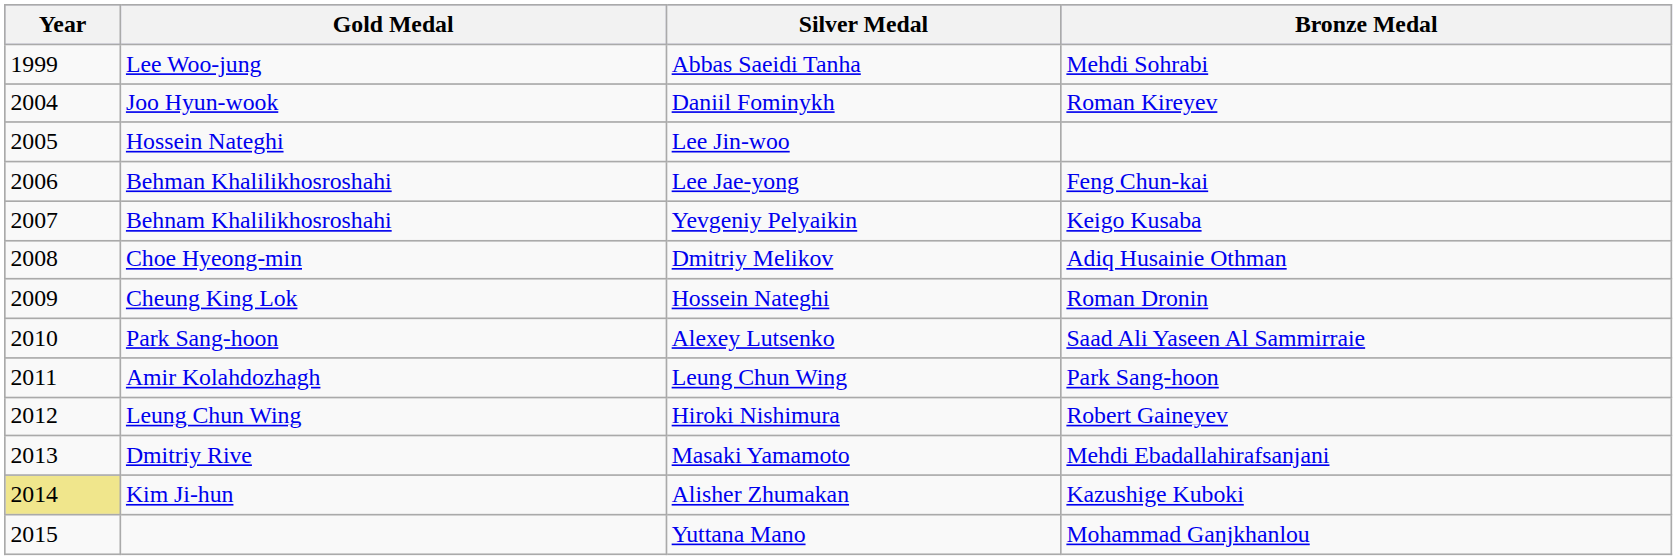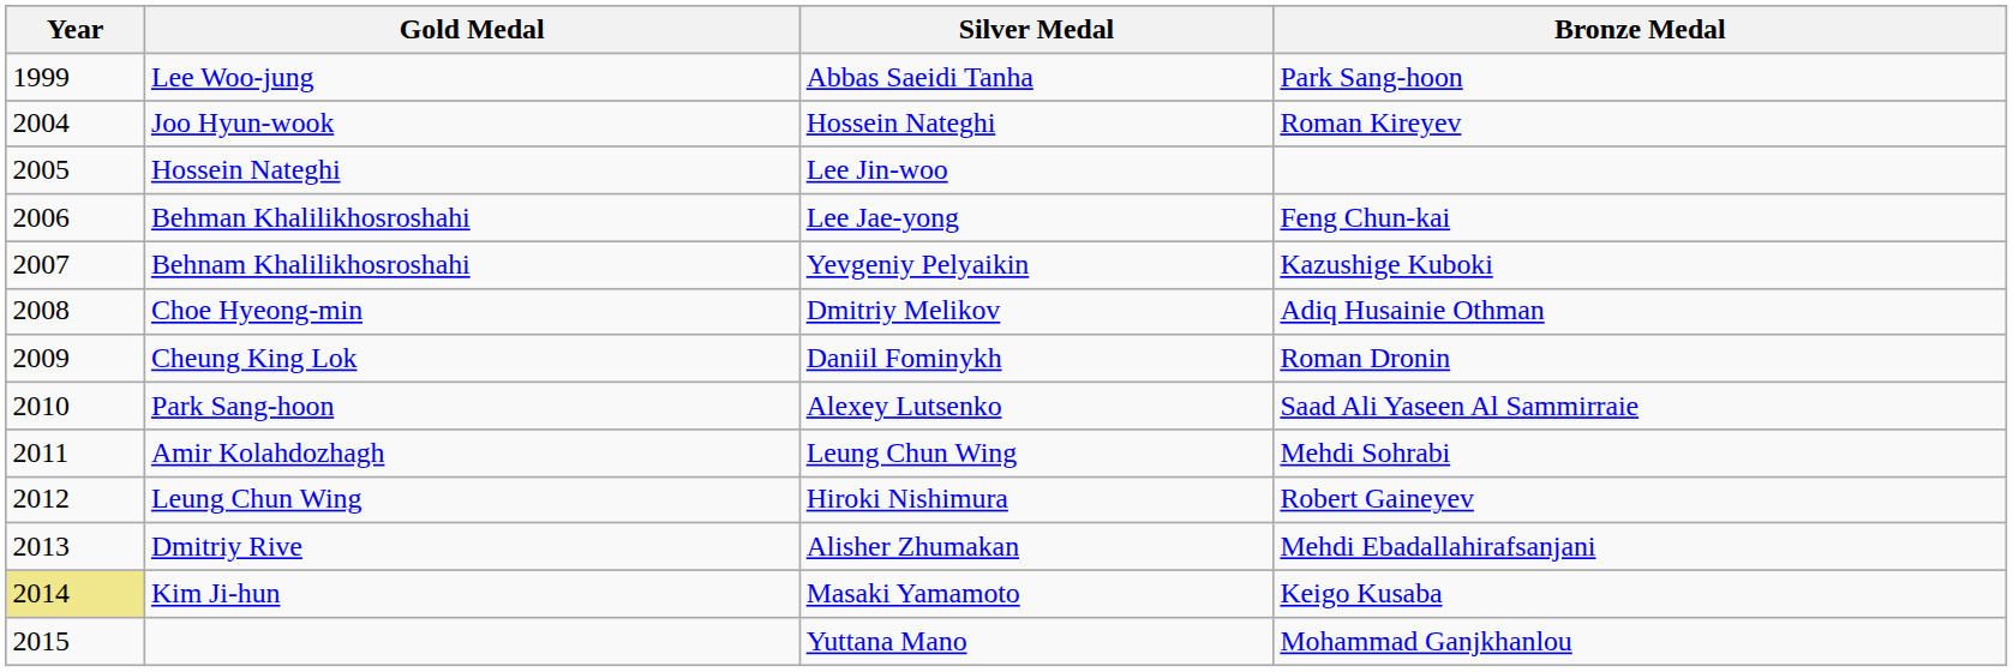 <table class=wikitable style="font-size:90%" width="80%">
 <tr style="background:#ccccff;">
 <th>Year</th>
 <th> <strong>Gold Medal</strong></th>
 <th> <strong>Silver Medal</strong></th>
 <th> <strong>Bronze Medal</strong></th>
 </tr>
 <tr>
 <td>1999</td>
 <td> <a href='#'>Lee Woo-jung</a></td>
 <td> <a href='#'>Abbas Saeidi Tanha</a></td>
-<td> <a href='#'>Mehdi Sohrabi</a></td>
+<td> <a href='#'>Park Sang-hoon</a></td>
 </tr>
 <tr>
 <td>2004</td>
 <td> <a href='#'>Joo Hyun-wook</a></td>
-<td> <a href='#'>Daniil Fominykh</a></td>
+<td> <a href='#'>Hossein Nateghi</a></td>
 <td> <a href='#'>Roman Kireyev</a></td>
 </tr>
 <tr>
 <td>2005</td>
 <td> <a href='#'>Hossein Nateghi</a></td>
 <td> <a href='#'>Lee Jin-woo</a></td>
 <td></td>
 </tr>
 <tr>
 <td>2006</td>
 <td> <a href='#'>Behman Khalilikhosroshahi</a></td>
 <td> <a href='#'>Lee Jae-yong</a></td>
 <td> <a href='#'>Feng Chun-kai</a></td>
 </tr>
 <tr>
 <td>2007</td>
 <td> <a href='#'>Behnam Khalilikhosroshahi</a></td>
 <td> <a href='#'>Yevgeniy Pelyaikin</a></td>
-<td> <a href='#'>Keigo Kusaba</a></td>
+<td> <a href='#'>Kazushige Kuboki</a></td>
 </tr>
 <tr>
 <td>2008</td>
 <td> <a href='#'>Choe Hyeong-min</a></td>
 <td> <a href='#'>Dmitriy Melikov</a></td>
 <td> <a href='#'>Adiq Husainie Othman</a></td>
 </tr>
 <tr>
 <td>2009</td>
 <td> <a href='#'>Cheung King Lok</a></td>
-<td> <a href='#'>Hossein Nateghi</a></td>
+<td> <a href='#'>Daniil Fominykh</a></td>
 <td> <a href='#'>Roman Dronin</a></td>
 </tr>
 <tr>
 <td>2010</td>
 <td> <a href='#'>Park Sang-hoon</a></td>
 <td> <a href='#'>Alexey Lutsenko</a></td>
 <td> <a href='#'>Saad Ali Yaseen Al Sammirraie</a></td>
 </tr>
 <tr>
 <td>2011</td>
 <td> <a href='#'>Amir Kolahdozhagh</a></td>
 <td> <a href='#'>Leung Chun Wing</a></td>
-<td> <a href='#'>Park Sang-hoon</a></td>
+<td> <a href='#'>Mehdi Sohrabi</a></td>
 </tr>
 <tr>
 <td>2012</td>
 <td> <a href='#'>Leung Chun Wing</a></td>
 <td> <a href='#'>Hiroki Nishimura</a></td>
 <td> <a href='#'>Robert Gaineyev</a></td>
 </tr>
 <tr>
 <td>2013</td>
 <td> <a href='#'>Dmitriy Rive</a></td>
-<td> <a href='#'>Masaki Yamamoto</a></td>
+<td> <a href='#'>Alisher Zhumakan</a></td>
 <td> <a href='#'>Mehdi Ebadallahirafsanjani</a></td>
 </tr>
 <tr>
 <td style="background: khaki;">2014</td>
 <td> <a href='#'>Kim Ji-hun</a></td>
-<td> <a href='#'>Alisher Zhumakan</a></td>
-<td> <a href='#'>Kazushige Kuboki</a></td>
+<td> <a href='#'>Masaki Yamamoto</a></td>
+<td> <a href='#'>Keigo Kusaba</a></td>
 </tr>
 <tr>
 <td>2015</td>
 <td></td>
 <td> <a href='#'>Yuttana Mano</a></td>
 <td> <a href='#'>Mohammad Ganjkhanlou</a></td>
 </tr>
 </table>
